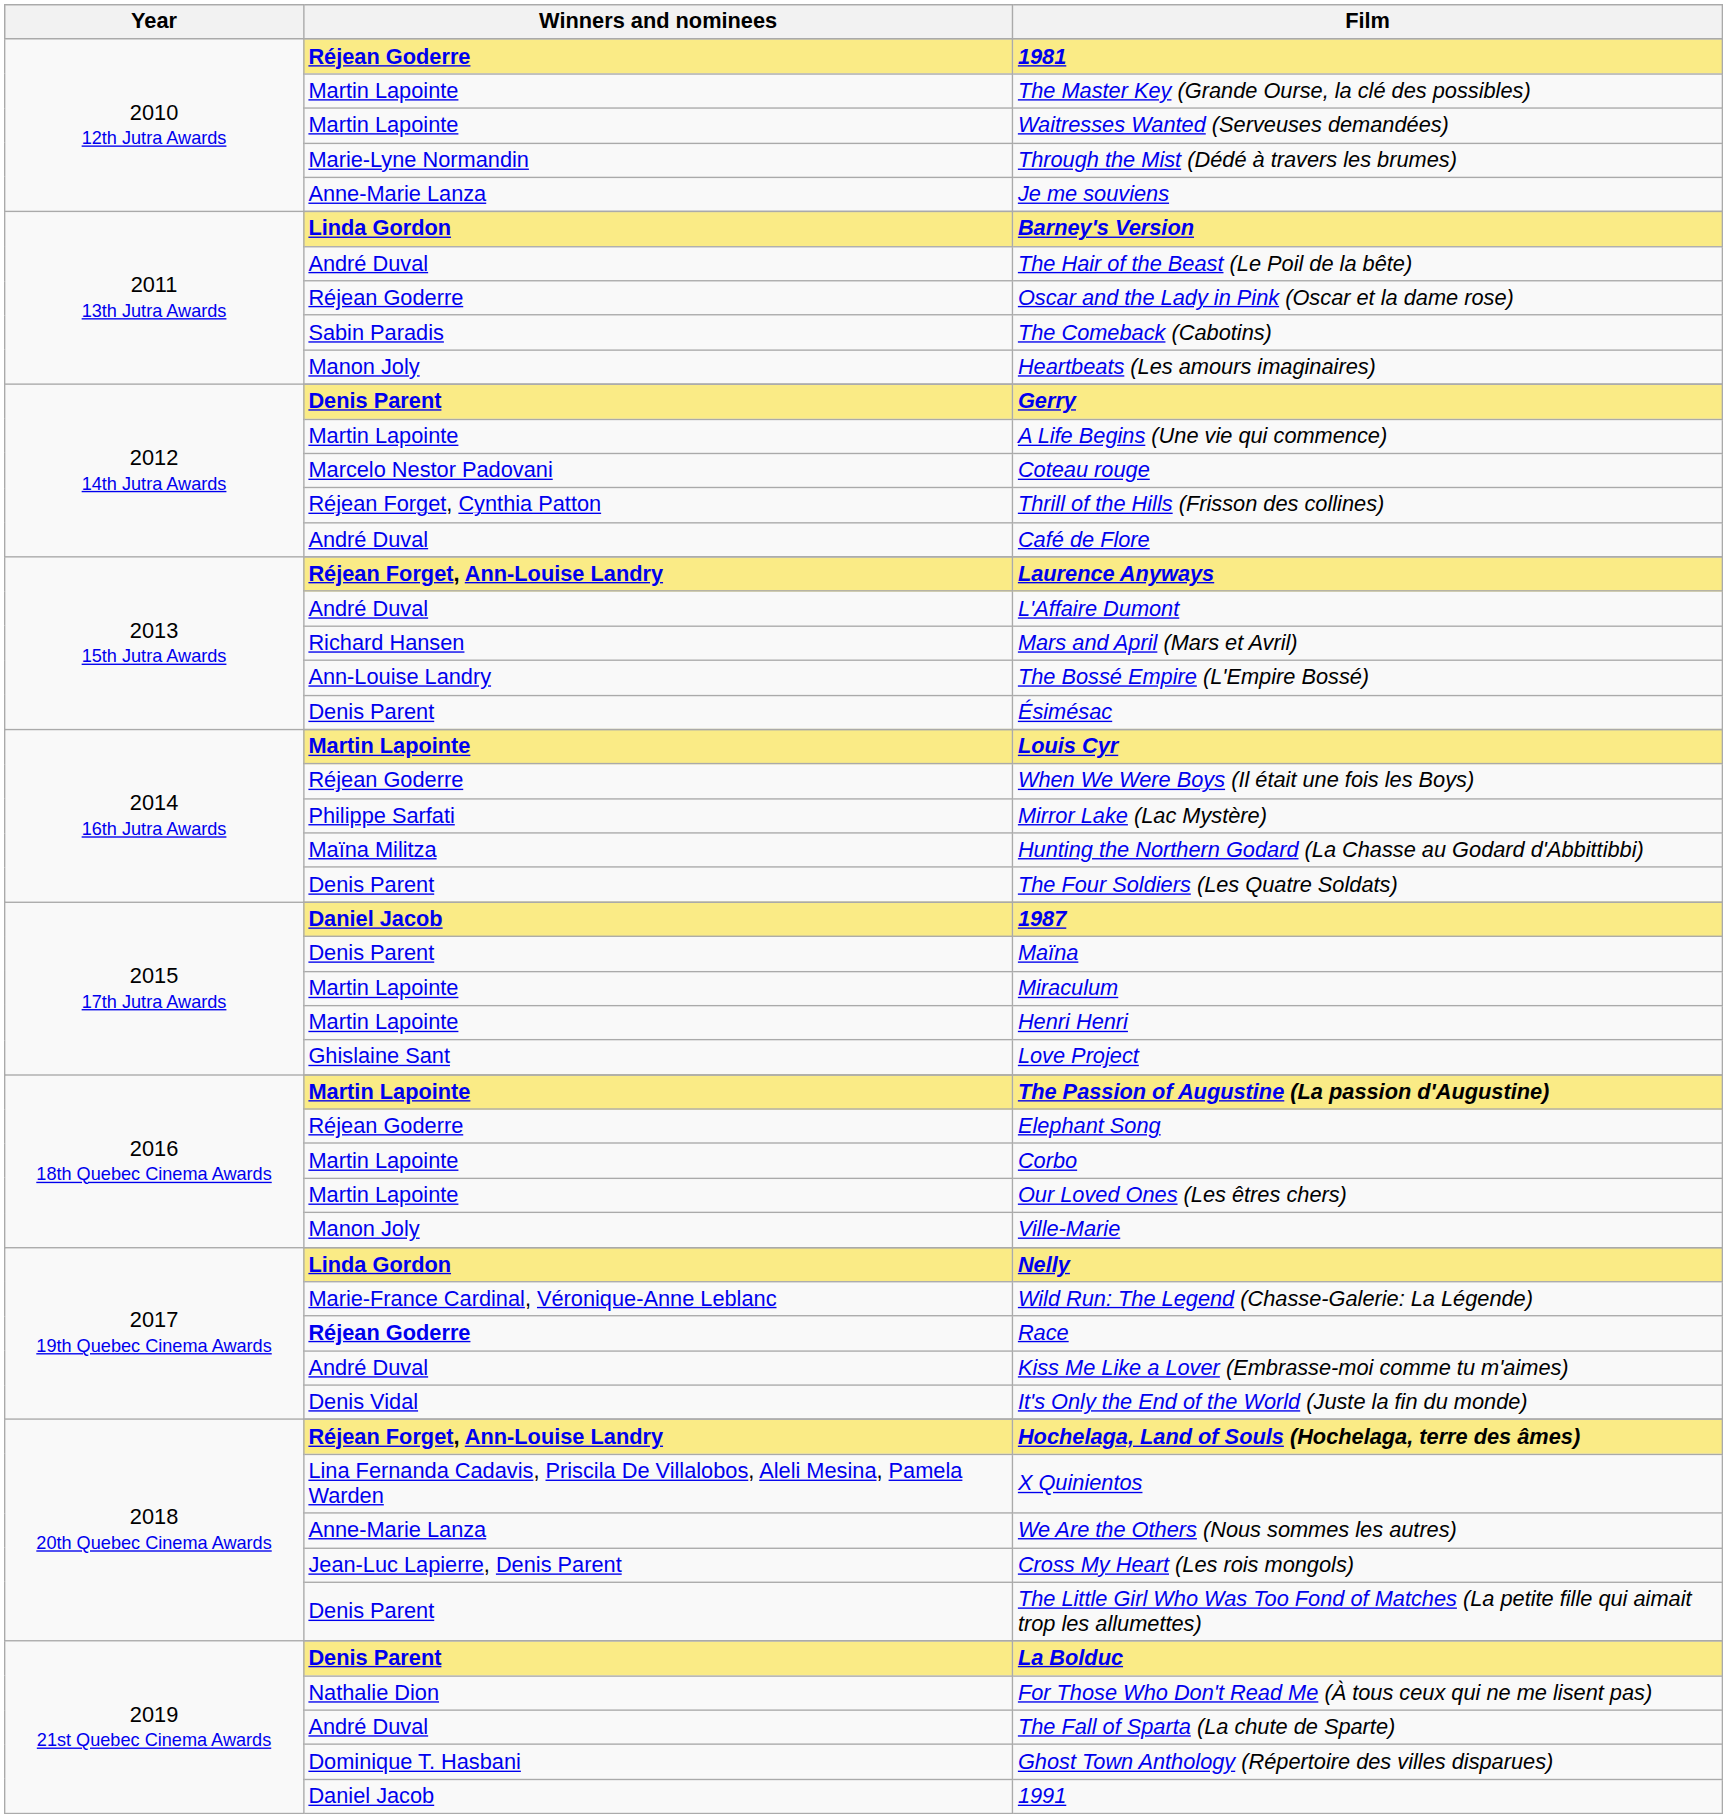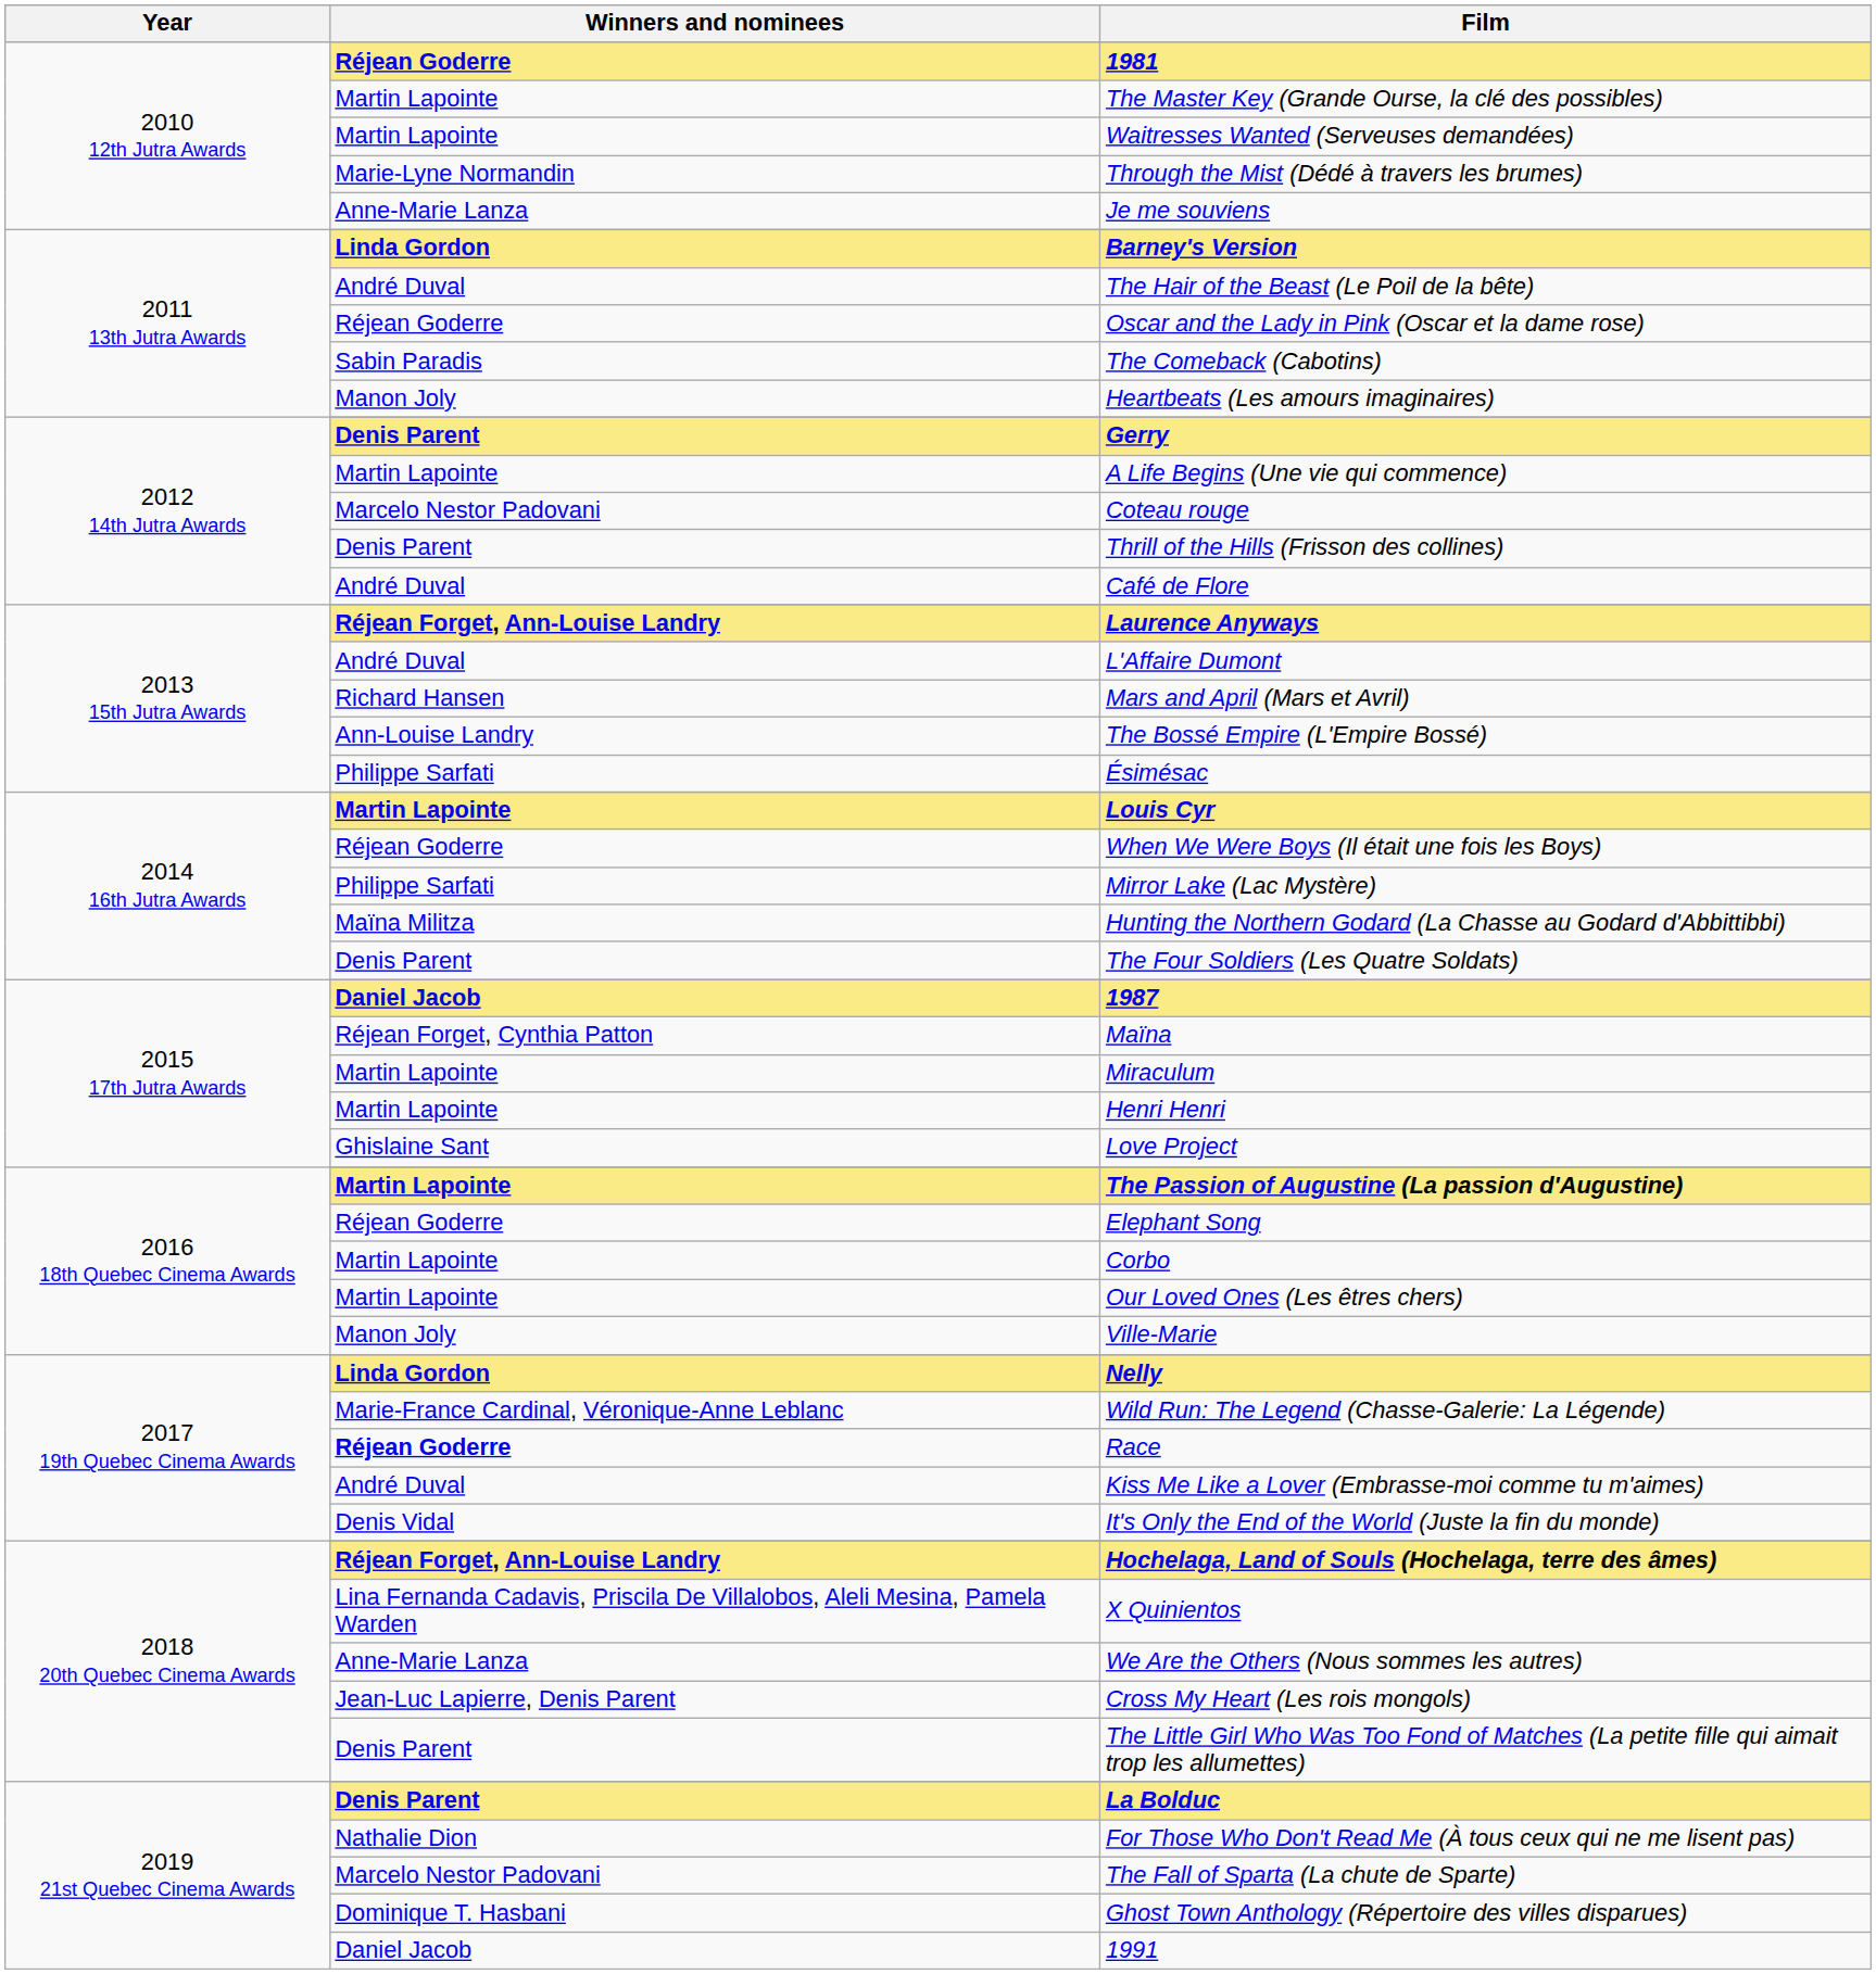 <table class="wikitable" style="width:100%;">
 <tr style="background:#bebebe;">
 <th style="width:8%;">Year</th>
 <th style="width:19%;">Winners and nominees</th>
 <th style="width:19%;">Film</th>
 </tr>
 <tr>
 <td rowspan="6" align="center">2010 <br> <small><a href='#'>12th Jutra Awards</a></small></td>
 </tr>
 <tr style="background:#FAEB86">
 <td><strong><a href='#'>Réjean Goderre</a></strong></td>
 <td><strong><em><a href='#'>1981</a></em></strong></td>
 </tr>
 <tr>
 <td><a href='#'>Martin Lapointe</a></td>
 <td><em><a href='#'>The Master Key</a> (Grande Ourse, la clé des possibles)</em></td>
 </tr>
 <tr>
 <td><a href='#'>Martin Lapointe</a></td>
 <td><em><a href='#'>Waitresses Wanted</a> (Serveuses demandées)</em></td>
 </tr>
 <tr>
 <td><a href='#'>Marie-Lyne Normandin</a></td>
 <td><em><a href='#'>Through the Mist</a> (Dédé à travers les brumes)</em></td>
 </tr>
 <tr>
 <td><a href='#'>Anne-Marie Lanza</a></td>
 <td><em><a href='#'>Je me souviens</a></em></td>
 </tr>
 <tr>
 <td rowspan="6" align="center">2011 <br> <small><a href='#'>13th Jutra Awards</a></small></td>
 </tr>
 <tr style="background:#FAEB86">
 <td><strong><a href='#'>Linda Gordon</a></strong></td>
 <td><strong><em><a href='#'>Barney's Version</a></em></strong></td>
 </tr>
 <tr>
 <td><a href='#'>André Duval</a></td>
 <td><em><a href='#'>The Hair of the Beast</a> (Le Poil de la bête)</em></td>
 </tr>
 <tr>
 <td><a href='#'>Réjean Goderre</a></td>
 <td><em><a href='#'>Oscar and the Lady in Pink</a> (Oscar et la dame rose)</em></td>
 </tr>
 <tr>
 <td><a href='#'>Sabin Paradis</a></td>
 <td><em><a href='#'>The Comeback</a> (Cabotins)</em></td>
 </tr>
 <tr>
 <td><a href='#'>Manon Joly</a></td>
 <td><em><a href='#'>Heartbeats</a> (Les amours imaginaires)</em></td>
 </tr>
 <tr>
 <td rowspan="6" align="center">2012 <br> <small><a href='#'>14th Jutra Awards</a></small></td>
 </tr>
 <tr style="background:#FAEB86">
 <td><strong><a href='#'>Denis Parent</a></strong></td>
 <td><strong><em><a href='#'>Gerry</a></em></strong></td>
 </tr>
 <tr>
 <td><a href='#'>Martin Lapointe</a></td>
 <td><em><a href='#'>A Life Begins</a> (Une vie qui commence)</em></td>
 </tr>
 <tr>
 <td><a href='#'>Marcelo Nestor Padovani</a></td>
 <td><em><a href='#'>Coteau rouge</a></em></td>
 </tr>
 <tr>
-<td><a href='#'>Réjean Forget</a>, <a href='#'>Cynthia Patton</a></td>
+<td><a href='#'>Denis Parent</a></td>
 <td><em><a href='#'>Thrill of the Hills</a> (Frisson des collines)</em></td>
 </tr>
 <tr>
 <td><a href='#'>André Duval</a></td>
 <td><em><a href='#'>Café de Flore</a></em></td>
 </tr>
 <tr>
 <td rowspan="6" align="center">2013 <br> <small><a href='#'>15th Jutra Awards</a></small></td>
 </tr>
 <tr style="background:#FAEB86">
 <td><strong><a href='#'>Réjean Forget</a>, <a href='#'>Ann-Louise Landry</a></strong></td>
 <td><strong><em><a href='#'>Laurence Anyways</a></em></strong></td>
 </tr>
 <tr>
 <td><a href='#'>André Duval</a></td>
 <td><em><a href='#'>L'Affaire Dumont</a></em></td>
 </tr>
 <tr>
 <td><a href='#'>Richard Hansen</a></td>
 <td><em><a href='#'>Mars and April</a> (Mars et Avril)</em></td>
 </tr>
 <tr>
 <td><a href='#'>Ann-Louise Landry</a></td>
 <td><em><a href='#'>The Bossé Empire</a> (L'Empire Bossé)</em></td>
 </tr>
 <tr>
-<td><a href='#'>Denis Parent</a></td>
+<td><a href='#'>Philippe Sarfati</a></td>
 <td><em><a href='#'>Ésimésac</a></em></td>
 </tr>
 <tr>
 <td rowspan="6" align="center">2014 <br> <small><a href='#'>16th Jutra Awards</a></small></td>
 </tr>
 <tr style="background:#FAEB86">
 <td><strong><a href='#'>Martin Lapointe</a></strong></td>
 <td><strong><em><a href='#'>Louis Cyr</a></em></strong></td>
 </tr>
 <tr>
 <td><a href='#'>Réjean Goderre</a></td>
 <td><em><a href='#'>When We Were Boys</a> (Il était une fois les Boys)</em></td>
 </tr>
 <tr>
 <td><a href='#'>Philippe Sarfati</a></td>
 <td><em><a href='#'>Mirror Lake</a> (Lac Mystère)</em></td>
 </tr>
 <tr>
 <td><a href='#'>Maïna Militza</a></td>
 <td><em><a href='#'>Hunting the Northern Godard</a> (La Chasse au Godard d'Abbittibbi)</em></td>
 </tr>
 <tr>
 <td><a href='#'>Denis Parent</a></td>
 <td><em><a href='#'>The Four Soldiers</a> (Les Quatre Soldats)</em></td>
 </tr>
 <tr>
 <td rowspan="6" align="center">2015 <br> <small><a href='#'>17th Jutra Awards</a></small></td>
 </tr>
 <tr style="background:#FAEB86">
 <td><strong><a href='#'>Daniel Jacob</a></strong></td>
 <td><strong><em><a href='#'>1987</a></em></strong></td>
 </tr>
 <tr>
-<td><a href='#'>Denis Parent</a></td>
+<td><a href='#'>Réjean Forget</a>, <a href='#'>Cynthia Patton</a></td>
 <td><em><a href='#'>Maïna</a></em></td>
 </tr>
 <tr>
 <td><a href='#'>Martin Lapointe</a></td>
 <td><em><a href='#'>Miraculum</a></em></td>
 </tr>
 <tr>
 <td><a href='#'>Martin Lapointe</a></td>
 <td><em><a href='#'>Henri Henri</a></em></td>
 </tr>
 <tr>
 <td><a href='#'>Ghislaine Sant</a></td>
 <td><em><a href='#'>Love Project</a></em></td>
 </tr>
 <tr>
 <td rowspan="6" align="center">2016 <br> <small><a href='#'>18th Quebec Cinema Awards</a></small></td>
 </tr>
 <tr style="background:#FAEB86">
 <td><strong><a href='#'>Martin Lapointe</a></strong></td>
 <td><strong><em><a href='#'>The Passion of Augustine</a> (La passion d'Augustine)</em></strong></td>
 </tr>
 <tr>
 <td><a href='#'>Réjean Goderre</a></td>
 <td><em><a href='#'>Elephant Song</a></em></td>
 </tr>
 <tr>
 <td><a href='#'>Martin Lapointe</a></td>
 <td><em><a href='#'>Corbo</a></em></td>
 </tr>
 <tr>
 <td><a href='#'>Martin Lapointe</a></td>
 <td><em><a href='#'>Our Loved Ones</a> (Les êtres chers)</em></td>
 </tr>
 <tr>
 <td><a href='#'>Manon Joly</a></td>
 <td><em><a href='#'>Ville-Marie</a></em></td>
 </tr>
 <tr>
 <td rowspan="6" align="center">2017 <br> <small><a href='#'>19th Quebec Cinema Awards</a></small></td>
 </tr>
 <tr style="background:#FAEB86">
 <td><strong><a href='#'>Linda Gordon</a></strong></td>
 <td><strong><em><a href='#'>Nelly</a></em></strong></td>
 </tr>
 <tr>
 <td><a href='#'>Marie-France Cardinal</a>, <a href='#'>Véronique-Anne Leblanc</a></td>
 <td><em><a href='#'>Wild Run: The Legend</a> (Chasse-Galerie: La Légende)</em></td>
 </tr>
 <tr>
 <td><strong><a href='#'>Réjean Goderre</a></strong></td>
 <td><em><a href='#'>Race</a></em></td>
 </tr>
 <tr>
 <td><a href='#'>André Duval</a></td>
 <td><em><a href='#'>Kiss Me Like a Lover</a> (Embrasse-moi comme tu m'aimes)</em></td>
 </tr>
 <tr>
 <td><a href='#'>Denis Vidal</a></td>
 <td><em><a href='#'>It's Only the End of the World</a> (Juste la fin du monde)</em></td>
 </tr>
 <tr>
 <td rowspan="6" align="center">2018 <br> <small><a href='#'>20th Quebec Cinema Awards</a></small></td>
 </tr>
 <tr style="background:#FAEB86">
 <td><strong><a href='#'>Réjean Forget</a>, <a href='#'>Ann-Louise Landry</a></strong></td>
 <td><strong><em><a href='#'>Hochelaga, Land of Souls</a> (Hochelaga, terre des âmes)</em></strong></td>
 </tr>
 <tr>
 <td><a href='#'>Lina Fernanda Cadavis</a>, <a href='#'>Priscila De Villalobos</a>, <a href='#'>Aleli Mesina</a>, <a href='#'>Pamela Warden</a></td>
 <td><em><a href='#'>X Quinientos</a></em></td>
 </tr>
 <tr>
 <td><a href='#'>Anne-Marie Lanza</a></td>
 <td><em><a href='#'>We Are the Others</a> (Nous sommes les autres)</em></td>
 </tr>
 <tr>
 <td><a href='#'>Jean-Luc Lapierre</a>, <a href='#'>Denis Parent</a></td>
 <td><em><a href='#'>Cross My Heart</a> (Les rois mongols)</em></td>
 </tr>
 <tr>
 <td><a href='#'>Denis Parent</a></td>
 <td><em><a href='#'>The Little Girl Who Was Too Fond of Matches</a> (La petite fille qui aimait trop les allumettes)</em></td>
 </tr>
 <tr>
 <td rowspan="6" align="center">2019 <br> <small><a href='#'>21st Quebec Cinema Awards</a></small></td>
 </tr>
 <tr style="background:#FAEB86">
 <td><strong><a href='#'>Denis Parent</a></strong></td>
 <td><strong><em><a href='#'>La Bolduc</a></em></strong></td>
 </tr>
 <tr>
 <td><a href='#'>Nathalie Dion</a></td>
 <td><em><a href='#'>For Those Who Don't Read Me</a> (À tous ceux qui ne me lisent pas)</em></td>
 </tr>
 <tr>
-<td><a href='#'>André Duval</a></td>
+<td><a href='#'>Marcelo Nestor Padovani</a></td>
 <td><em><a href='#'>The Fall of Sparta</a> (La chute de Sparte)</em></td>
 </tr>
 <tr>
 <td><a href='#'>Dominique T. Hasbani</a></td>
 <td><em><a href='#'>Ghost Town Anthology</a> (Répertoire des villes disparues)</em></td>
 </tr>
 <tr>
 <td><a href='#'>Daniel Jacob</a></td>
 <td><em><a href='#'>1991</a></em></td>
 </tr>
 </table>
